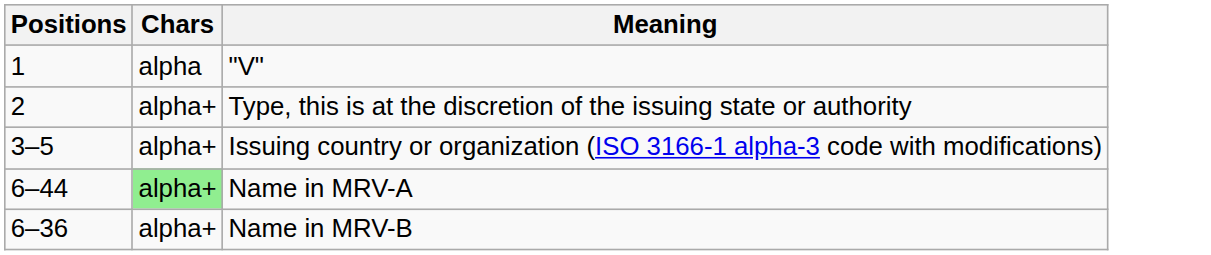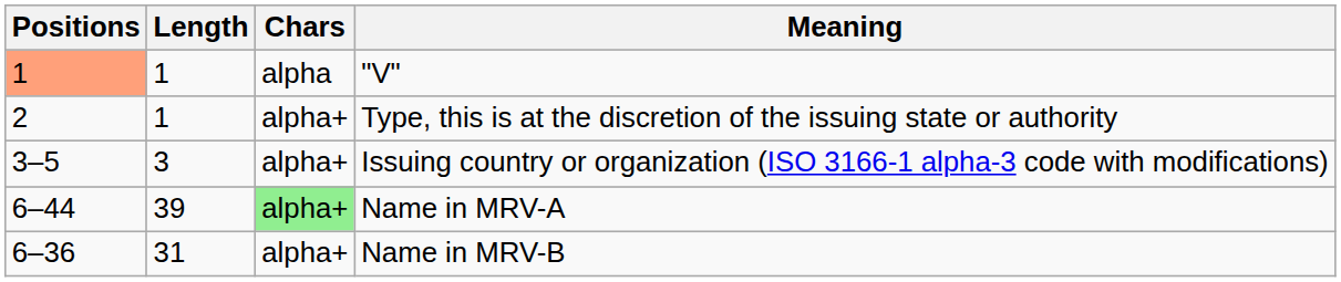 <table class="wikitable">
 <tr>
 <th>Positions</th>
+<th>Length</th>
 <th>Chars</th>
 <th>Meaning</th>
 </tr>
 <tr>
+<td style="background: lightsalmon;">1</td>
 <td>1</td>
 <td>alpha</td>
 <td>"V"</td>
 </tr>
 <tr>
 <td>2</td>
+<td>1</td>
 <td>alpha+</td>
 <td>Type, this is at the discretion of the issuing state or authority</td>
 </tr>
 <tr>
 <td>3–5</td>
+<td>3</td>
 <td>alpha+</td>
 <td>Issuing country or organization (<a href='#'>ISO 3166-1 alpha-3</a> code with modifications)</td>
 </tr>
 <tr>
 <td>6–44</td>
+<td>39</td>
 <td style="background: lightgreen;">alpha+</td>
 <td>Name in MRV-A</td>
 </tr>
 <tr>
 <td>6–36</td>
+<td>31</td>
 <td>alpha+</td>
 <td>Name in MRV-B</td>
 </tr>
 </table>
